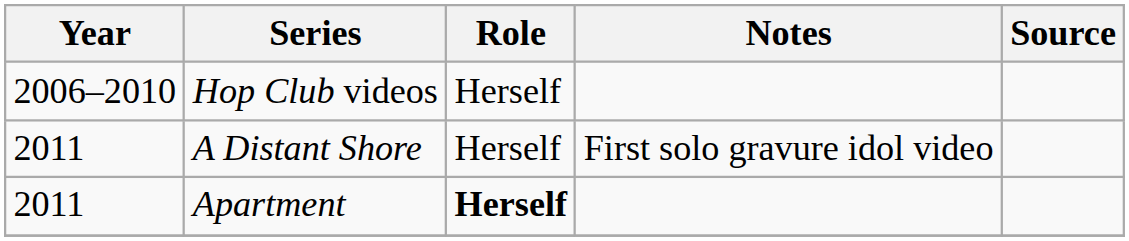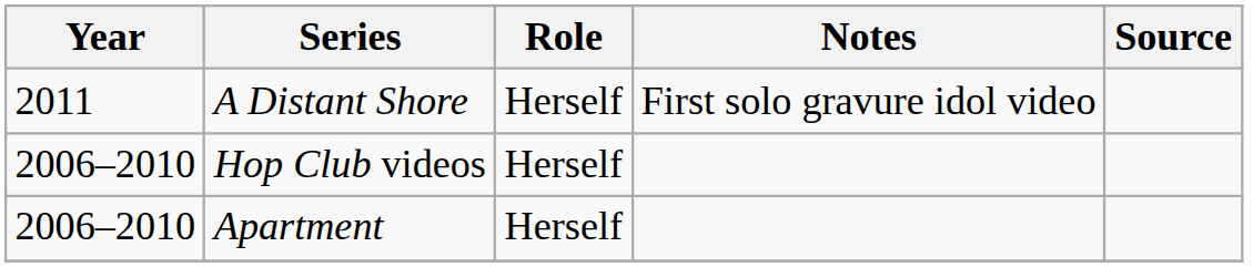 <table class="wikitable sortable">
 <tr>
 <th>Year</th>
 <th>Series</th>
 <th>Role</th>
 <th class="unsortable">Notes</th>
 <th class="unsortable">Source</th>
 </tr>
 <tr>
+<td>2011</td>
+<td><em>A Distant Shore</em></td>
+<td>Herself</td>
+<td>First solo gravure idol video</td>
+<td></td>
+</tr>
+<tr>
 <td>2006–2010</td>
 <td><em>Hop Club</em> videos</td>
 <td>Herself</td>
 <td></td>
 <td></td>
 </tr>
 <tr>
-<td>2011</td>
-<td><em>A Distant Shore</em></td>
+<td>2006–2010</td>
+<td><em>Apartment</em></td>
 <td>Herself</td>
-<td>First solo gravure idol video</td>
-<td></td>
-</tr>
-<tr>
-<td>2011</td>
-<td><em>Apartment</em></td>
-<td><strong>Herself</strong></td>
 <td></td>
 <td></td>
 </tr>
 <tr>
 </tr>
 </table>
